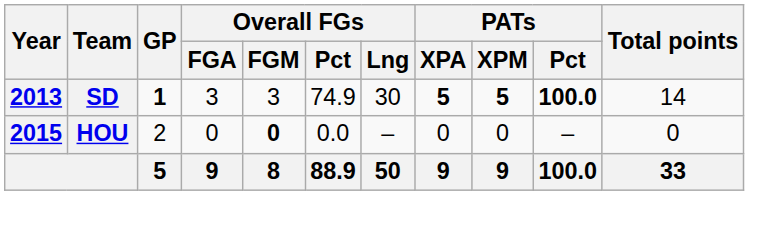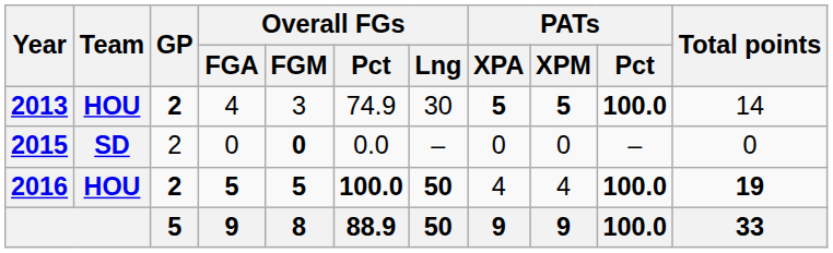 <table class="wikitable" style="text-align:center">
 <tr>
 <th rowspan="2">Year</th>
 <th rowspan="2">Team</th>
 <th rowspan="2">GP</th>
 <th colspan="4">Overall FGs</th>
 <th colspan="3">PATs</th>
 <th rowspan="2">Total points</th>
 </tr>
 <tr>
 <th>FGA</th>
 <th>FGM</th>
 <th>Pct</th>
 <th>Lng</th>
 <th>XPA</th>
 <th>XPM</th>
 <th>Pct</th>
 </tr>
 <tr>
 <th><a href='#'>2013</a></th>
-<th><a href='#'>SD</a></th>
-<td><strong>1</strong></td>
-<td>3</td>
+<th><a href='#'>HOU</a></th>
+<td><strong>2</strong></td>
+<td>4</td>
 <td>3</td>
 <td>74.9</td>
 <td>30</td>
 <td><strong>5</strong></td>
 <td><strong>5</strong></td>
 <td><strong>100.0</strong></td>
 <td>14</td>
 </tr>
 <tr>
 <th><a href='#'>2015</a></th>
-<th><a href='#'>HOU</a></th>
+<th><a href='#'>SD</a></th>
 <td>2</td>
 <td>0</td>
 <td><strong>0</strong></td>
 <td>0.0</td>
 <td>–</td>
 <td>0</td>
 <td>0</td>
 <td>–</td>
 <td>0</td>
+</tr>
+<tr>
+<th><a href='#'>2016</a></th>
+<th><a href='#'>HOU</a></th>
+<td><strong>2</strong></td>
+<td><strong>5</strong></td>
+<td><strong>5</strong></td>
+<td><strong>100.0</strong></td>
+<td><strong>50</strong></td>
+<td>4</td>
+<td>4</td>
+<td><strong>100.0</strong></td>
+<td><strong>19</strong></td>
 </tr>
 <tr>
 <th colspan="2"></th>
 <th>5</th>
 <th>9</th>
 <th>8</th>
 <th>88.9</th>
 <th>50</th>
 <th>9</th>
 <th>9</th>
 <th>100.0</th>
 <th>33</th>
 </tr>
 </table>
